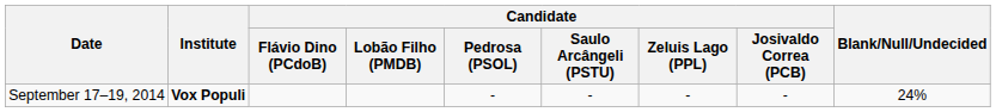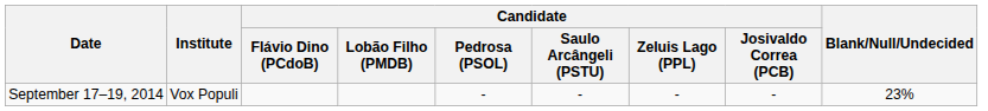 <table class=wikitable style=text-align:center;>
 <tr>
 <th rowspan=2>Date</th>
 <th rowspan=2>Institute</th>
 <th colspan=6>Candidate</th>
 <th rowspan=2>Blank/Null/Undecided</th>
 </tr>
 <tr>
 <th width=100>Flávio Dino (PCdoB)</th>
 <th width=100>Lobão Filho  (PMDB)</th>
 <th width=100>Pedrosa (PSOL)</th>
 <th width=100>Saulo Arcângeli (PSTU)</th>
 <th width=100>Zeluis Lago (PPL)</th>
 <th width=100>Josivaldo Correa (PCB)</th>
 </tr>
 <tr>
 <td>September 17–19, 2014</td>
-<td><strong>Vox Populi</strong></td>
+<td>Vox Populi</td>
 <td></td>
 <td></td>
 <td>-</td>
 <td>-</td>
 <td>-</td>
 <td>-</td>
-<td>24%</td>
+<td>23%</td>
 </tr>
 </table>
